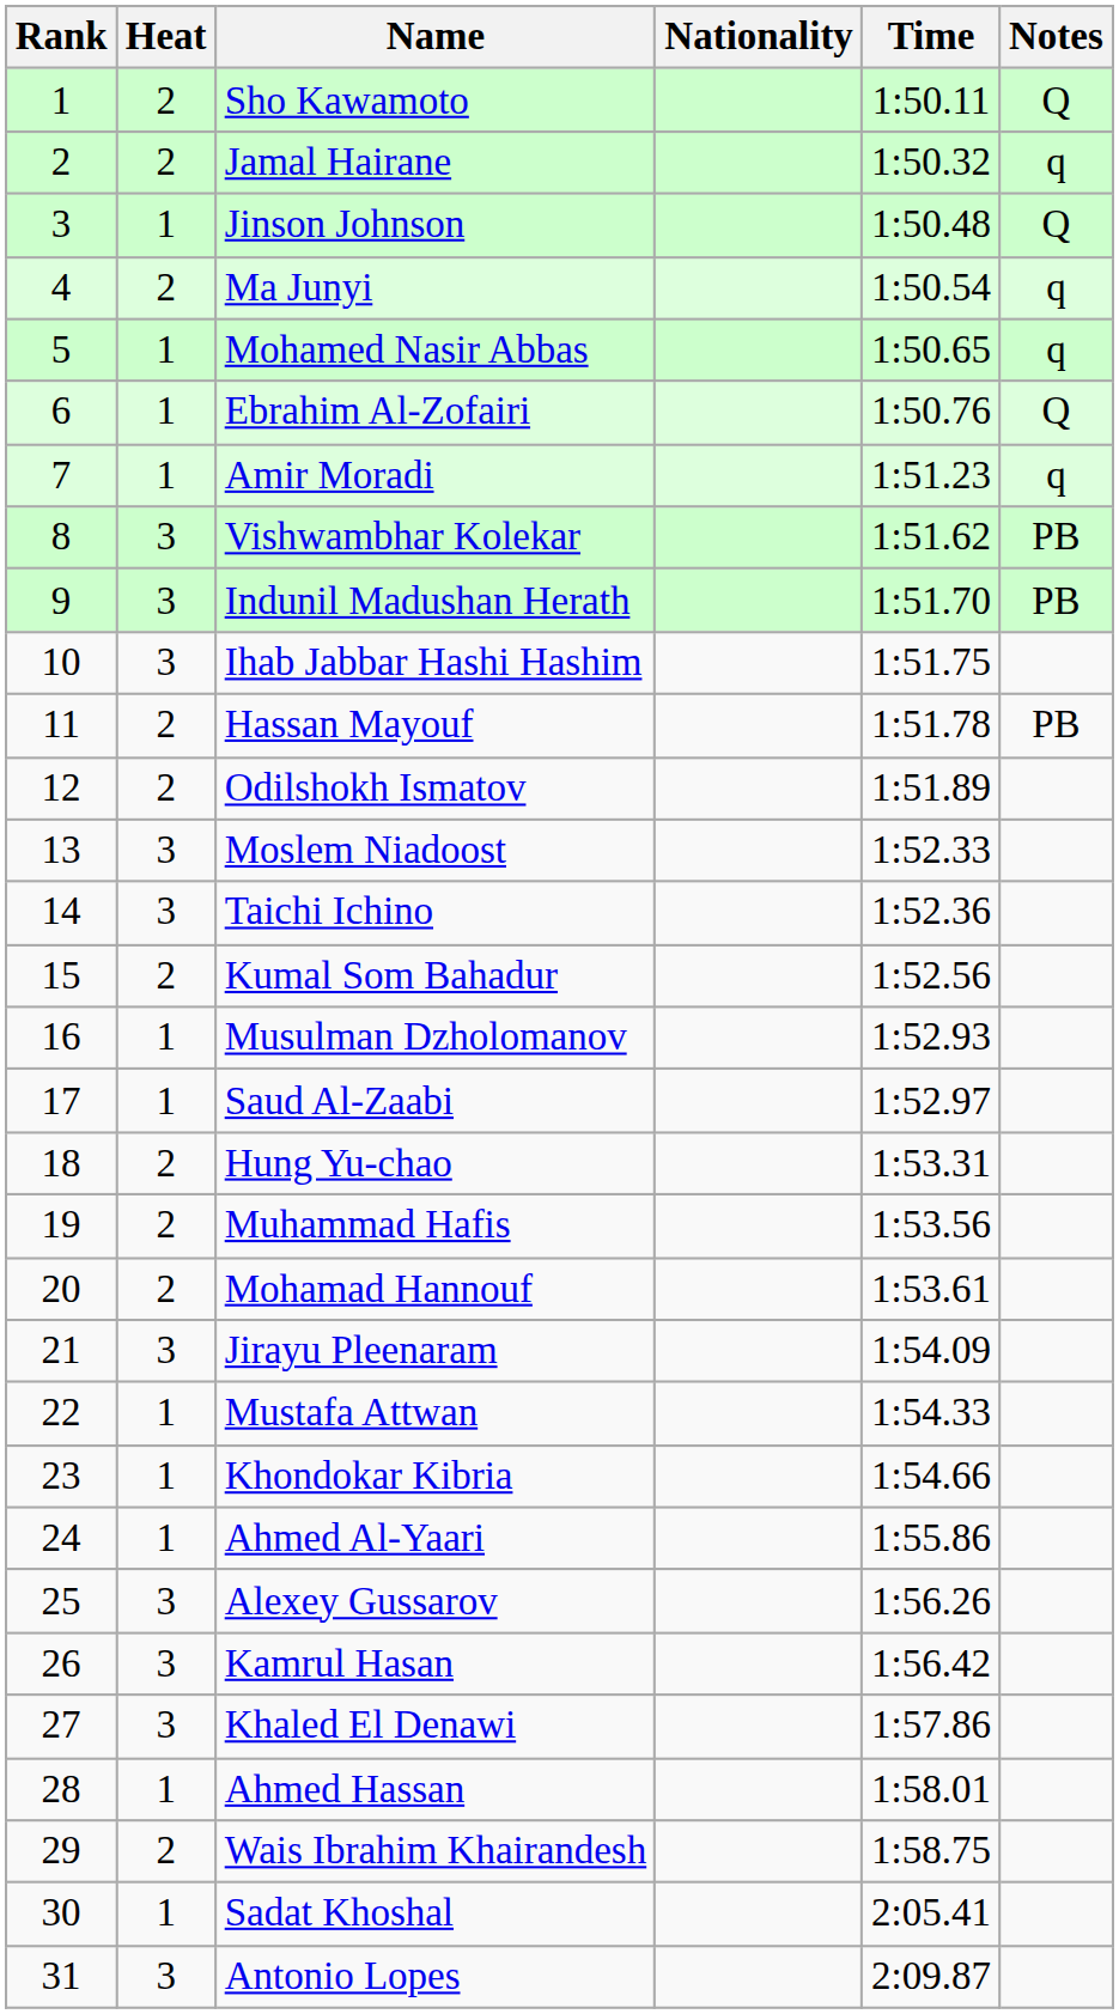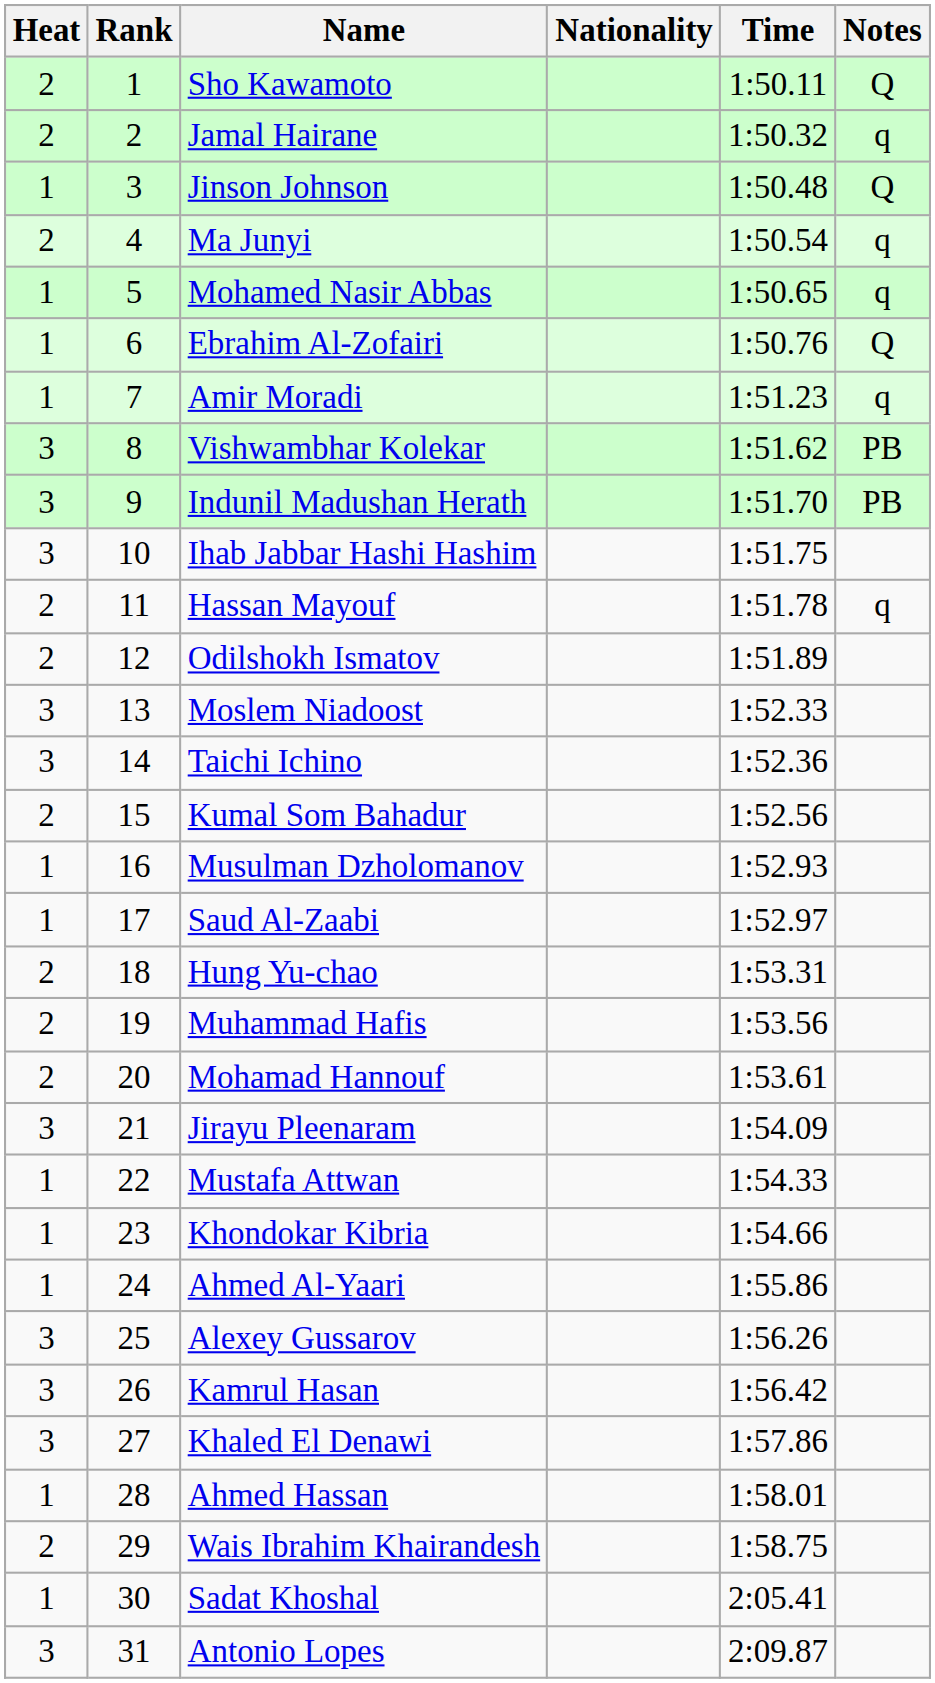 <table class="wikitable sortable" style="text-align:center">
 <tr>
+<th>Heat</th>
 <th>Rank</th>
-<th>Heat</th>
 <th>Name</th>
 <th>Nationality</th>
 <th>Time</th>
 <th>Notes</th>
 </tr>
 <tr bgcolor=ccffcc>
+<td>2</td>
 <td>1</td>
-<td>2</td>
 <td align=left><a href='#'>Sho Kawamoto</a></td>
 <td align=left></td>
 <td>1:50.11</td>
 <td>Q</td>
 </tr>
 <tr bgcolor=ccffcc>
 <td>2</td>
 <td>2</td>
 <td align=left><a href='#'>Jamal Hairane</a></td>
 <td align=left></td>
 <td>1:50.32</td>
 <td>q</td>
 </tr>
 <tr bgcolor=ccffcc>
+<td>1</td>
 <td>3</td>
-<td>1</td>
 <td align=left><a href='#'>Jinson Johnson</a></td>
 <td align=left></td>
 <td>1:50.48</td>
 <td>Q</td>
 </tr>
 <tr bgcolor=ddffdd>
+<td>2</td>
 <td>4</td>
-<td>2</td>
 <td align=left><a href='#'>Ma Junyi</a></td>
 <td align=left></td>
 <td>1:50.54</td>
 <td>q</td>
 </tr>
 <tr bgcolor=ccffcc>
+<td>1</td>
 <td>5</td>
-<td>1</td>
 <td align=left><a href='#'>Mohamed Nasir Abbas</a></td>
 <td align=left></td>
 <td>1:50.65</td>
 <td>q</td>
 </tr>
 <tr bgcolor=ddffdd>
+<td>1</td>
 <td>6</td>
-<td>1</td>
 <td align=left><a href='#'>Ebrahim Al-Zofairi</a></td>
 <td align=left></td>
 <td>1:50.76</td>
 <td>Q</td>
 </tr>
 <tr bgcolor=ddffdd>
+<td>1</td>
 <td>7</td>
-<td>1</td>
 <td align=left><a href='#'>Amir Moradi</a></td>
 <td align=left></td>
 <td>1:51.23</td>
 <td>q</td>
 </tr>
 <tr bgcolor=ccffcc>
+<td>3</td>
 <td>8</td>
-<td>3</td>
 <td align=left><a href='#'>Vishwambhar Kolekar</a></td>
 <td align=left></td>
 <td>1:51.62</td>
 <td>PB</td>
 </tr>
 <tr bgcolor=ccffcc>
+<td>3</td>
 <td>9</td>
-<td>3</td>
 <td align=left><a href='#'>Indunil Madushan Herath</a></td>
 <td align=left></td>
 <td>1:51.70</td>
 <td>PB</td>
 </tr>
 <tr>
+<td>3</td>
 <td>10</td>
-<td>3</td>
 <td align=left><a href='#'>Ihab Jabbar Hashi Hashim</a></td>
 <td align=left></td>
 <td>1:51.75</td>
 <td></td>
 </tr>
 <tr>
+<td>2</td>
 <td>11</td>
-<td>2</td>
 <td align=left><a href='#'>Hassan Mayouf</a></td>
 <td align=left></td>
 <td>1:51.78</td>
-<td>PB</td>
+<td>q</td>
 </tr>
 <tr>
+<td>2</td>
 <td>12</td>
-<td>2</td>
 <td align=left><a href='#'>Odilshokh Ismatov</a></td>
 <td align=left></td>
 <td>1:51.89</td>
 <td></td>
 </tr>
 <tr>
+<td>3</td>
 <td>13</td>
-<td>3</td>
 <td align=left><a href='#'>Moslem Niadoost</a></td>
 <td align=left></td>
 <td>1:52.33</td>
 <td></td>
 </tr>
 <tr>
+<td>3</td>
 <td>14</td>
-<td>3</td>
 <td align=left><a href='#'>Taichi Ichino</a></td>
 <td align=left></td>
 <td>1:52.36</td>
 <td></td>
 </tr>
 <tr>
+<td>2</td>
 <td>15</td>
-<td>2</td>
 <td align=left><a href='#'>Kumal Som Bahadur</a></td>
 <td align=left></td>
 <td>1:52.56</td>
 <td></td>
 </tr>
 <tr>
+<td>1</td>
 <td>16</td>
-<td>1</td>
 <td align=left><a href='#'>Musulman Dzholomanov</a></td>
 <td align=left></td>
 <td>1:52.93</td>
 <td></td>
 </tr>
 <tr>
+<td>1</td>
 <td>17</td>
-<td>1</td>
 <td align=left><a href='#'>Saud Al-Zaabi</a></td>
 <td align=left></td>
 <td>1:52.97</td>
 <td></td>
 </tr>
 <tr>
+<td>2</td>
 <td>18</td>
-<td>2</td>
 <td align=left><a href='#'>Hung Yu-chao</a></td>
 <td align=left></td>
 <td>1:53.31</td>
 <td></td>
 </tr>
 <tr>
+<td>2</td>
 <td>19</td>
-<td>2</td>
 <td align=left><a href='#'>Muhammad Hafis</a></td>
 <td align=left></td>
 <td>1:53.56</td>
 <td></td>
 </tr>
 <tr>
+<td>2</td>
 <td>20</td>
-<td>2</td>
 <td align=left><a href='#'>Mohamad Hannouf</a></td>
 <td align=left></td>
 <td>1:53.61</td>
 <td></td>
 </tr>
 <tr>
+<td>3</td>
 <td>21</td>
-<td>3</td>
 <td align=left><a href='#'>Jirayu Pleenaram</a></td>
 <td align=left></td>
 <td>1:54.09</td>
 <td></td>
 </tr>
 <tr>
+<td>1</td>
 <td>22</td>
-<td>1</td>
 <td align=left><a href='#'>Mustafa Attwan</a></td>
 <td align=left></td>
 <td>1:54.33</td>
 <td></td>
 </tr>
 <tr>
+<td>1</td>
 <td>23</td>
-<td>1</td>
 <td align=left><a href='#'>Khondokar Kibria</a></td>
 <td align=left></td>
 <td>1:54.66</td>
 <td></td>
 </tr>
 <tr>
+<td>1</td>
 <td>24</td>
-<td>1</td>
 <td align=left><a href='#'>Ahmed Al-Yaari</a></td>
 <td align=left></td>
 <td>1:55.86</td>
 <td></td>
 </tr>
 <tr>
+<td>3</td>
 <td>25</td>
-<td>3</td>
 <td align=left><a href='#'>Alexey Gussarov</a></td>
 <td align=left></td>
 <td>1:56.26</td>
 <td></td>
 </tr>
 <tr>
+<td>3</td>
 <td>26</td>
-<td>3</td>
 <td align=left><a href='#'>Kamrul Hasan</a></td>
 <td align=left></td>
 <td>1:56.42</td>
 <td></td>
 </tr>
 <tr>
+<td>3</td>
 <td>27</td>
-<td>3</td>
 <td align=left><a href='#'>Khaled El Denawi</a></td>
 <td align=left></td>
 <td>1:57.86</td>
 <td></td>
 </tr>
 <tr>
+<td>1</td>
 <td>28</td>
-<td>1</td>
 <td align=left><a href='#'>Ahmed Hassan</a></td>
 <td align=left></td>
 <td>1:58.01</td>
 <td></td>
 </tr>
 <tr>
+<td>2</td>
 <td>29</td>
-<td>2</td>
 <td align=left><a href='#'>Wais Ibrahim Khairandesh</a></td>
 <td align=left></td>
 <td>1:58.75</td>
 <td></td>
 </tr>
 <tr>
+<td>1</td>
 <td>30</td>
-<td>1</td>
 <td align=left><a href='#'>Sadat Khoshal</a></td>
 <td align=left></td>
 <td>2:05.41</td>
 <td></td>
 </tr>
 <tr>
+<td>3</td>
 <td>31</td>
-<td>3</td>
 <td align=left><a href='#'>Antonio Lopes</a></td>
 <td align=left></td>
 <td>2:09.87</td>
 <td></td>
 </tr>
 </table>
